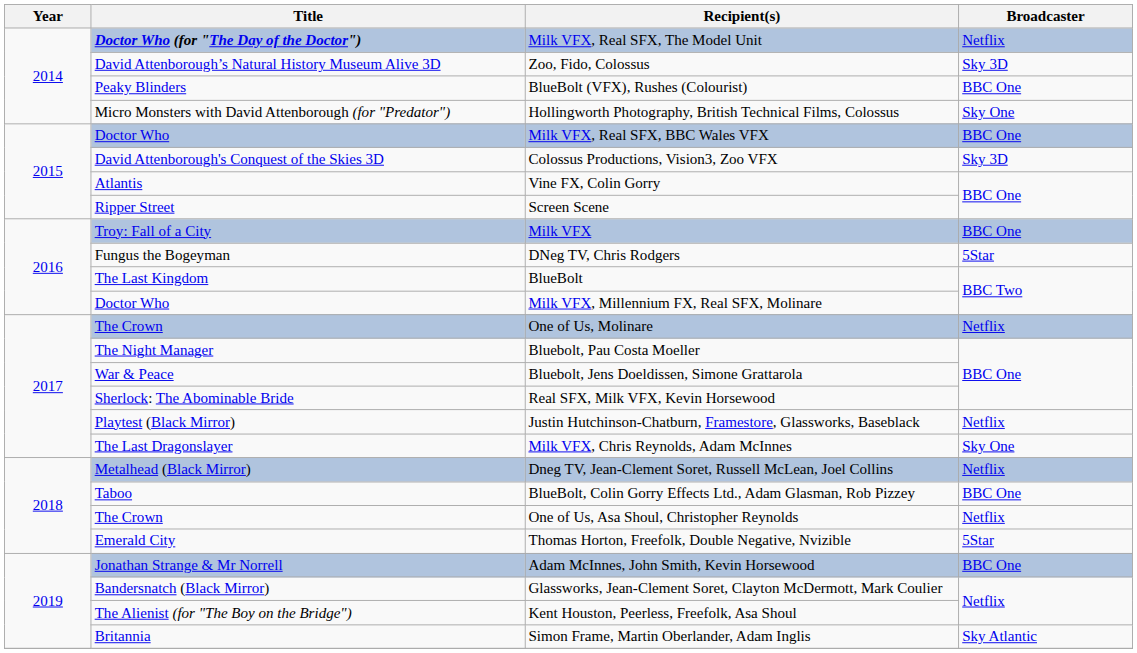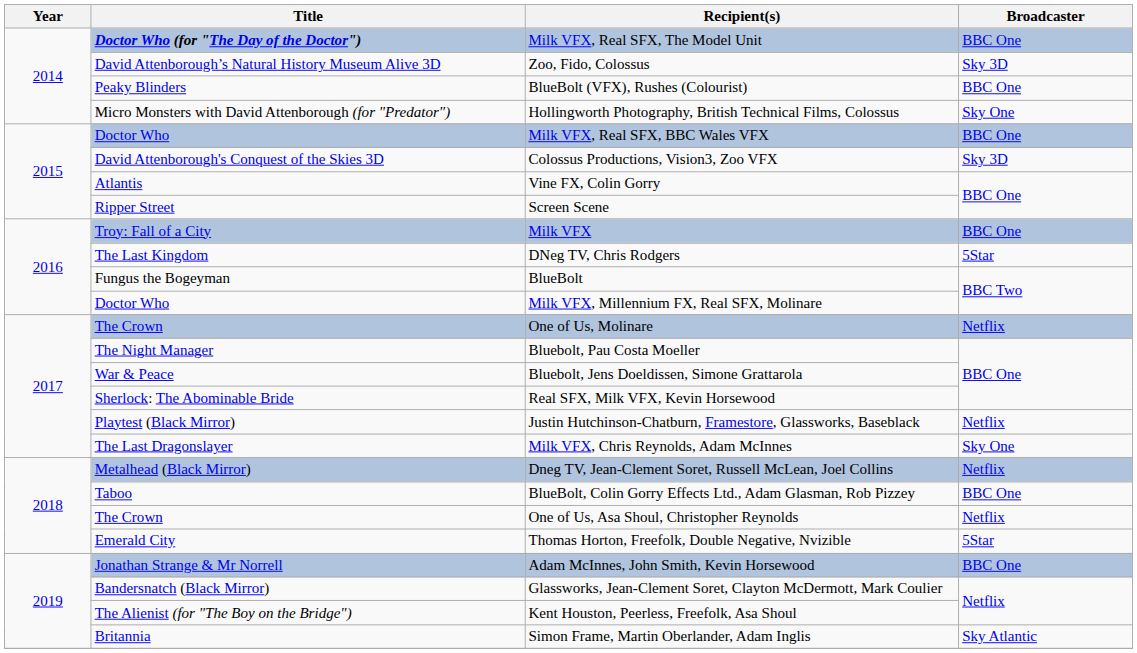 <table class="wikitable" width="95%">
 <tr>
 <th width=5%>Year</th>
 <th width=25%>Title</th>
 <th width=25%>Recipient(s)</th>
 <th width=10%>Broadcaster</th>
 </tr>
 <tr>
 <td rowspan="4" style="text-align:center;"><a href='#'>2014</a></td>
 <td style="background:#B0C4DE;"><strong><em><a href='#'>Doctor Who</a><em> (for "<a href='#'>The Day of the Doctor</a>")<strong></td>
 <td style="background:#B0C4DE;"></strong><a href='#'>Milk VFX</a>, Real SFX, The Model Unit<strong></td>
-<td style="background:#B0C4DE;"></strong><a href='#'>Netflix</a><strong></td>
+<td style="background:#B0C4DE;"></strong><a href='#'>BBC One</a><strong></td>
 </tr>
 <tr>
 <td></em><a href='#'>David Attenborough’s Natural History Museum Alive 3D</a><em></td>
 <td>Zoo, Fido, Colossus</td>
 <td><a href='#'>Sky 3D</a></td>
 </tr>
 <tr>
 <td></em><a href='#'>Peaky Blinders</a><em></td>
 <td>BlueBolt (VFX), Rushes (Colourist)</td>
 <td><a href='#'>BBC One</a></td>
 </tr>
 <tr>
 <td></em>Micro Monsters with David Attenborough<em> (for "Predator")</td>
 <td>Hollingworth Photography, British Technical Films, Colossus</td>
 <td><a href='#'>Sky One</a></td>
 </tr>
 <tr>
 <td rowspan="4" style="text-align:center;"><a href='#'>2015</a></td>
 <td style="background:#B0C4DE;"></em></strong><a href='#'>Doctor Who</a><strong><em></td>
 <td style="background:#B0C4DE;"></strong><a href='#'>Milk VFX</a>, Real SFX, BBC Wales VFX<strong></td>
 <td style="background:#B0C4DE;"></strong><a href='#'>BBC One</a><strong></td>
 </tr>
 <tr>
 <td></em><a href='#'>David Attenborough's Conquest of the Skies 3D</a><em></td>
 <td>Colossus Productions, Vision3, Zoo VFX</td>
 <td><a href='#'>Sky 3D</a></td>
 </tr>
 <tr>
 <td></em><a href='#'>Atlantis</a><em></td>
 <td>Vine FX, Colin Gorry</td>
 <td rowspan="2"><a href='#'>BBC One</a></td>
 </tr>
 <tr>
 <td></em><a href='#'>Ripper Street</a><em></td>
 <td>Screen Scene</td>
 </tr>
 <tr>
 <td rowspan="4" style="text-align:center;"><a href='#'>2016</a></td>
 <td style="background:#B0C4DE;"></em></strong><a href='#'>Troy: Fall of a City</a><strong><em></td>
 <td style="background:#B0C4DE;"></strong><a href='#'>Milk VFX</a><strong></td>
 <td style="background:#B0C4DE;"></strong><a href='#'>BBC One</a><strong></td>
 </tr>
 <tr>
-<td></em>Fungus the Bogeyman<em></td>
+<td></em><a href='#'>The Last Kingdom</a><em></td>
 <td>DNeg TV, Chris Rodgers</td>
 <td><a href='#'>5Star</a></td>
 </tr>
 <tr>
-<td></em><a href='#'>The Last Kingdom</a><em></td>
+<td></em>Fungus the Bogeyman<em></td>
 <td>BlueBolt</td>
 <td rowspan="2"><a href='#'>BBC Two</a></td>
 </tr>
 <tr>
 <td></em><a href='#'>Doctor Who</a><em></td>
 <td><a href='#'>Milk VFX</a>, Millennium FX, Real SFX, Molinare</td>
 </tr>
 <tr>
 <td rowspan="6" style="text-align:center;"><a href='#'>2017</a><br></td>
 <td style="background:#B0C4DE;"></em></strong><a href='#'>The Crown</a><strong><em></td>
 <td style="background:#B0C4DE;"></strong>One of Us, Molinare<strong></td>
 <td style="background:#B0C4DE;"></strong><a href='#'>Netflix</a><strong></td>
 </tr>
 <tr>
 <td></em><a href='#'>The Night Manager</a><em></td>
 <td>Bluebolt, Pau Costa Moeller</td>
 <td rowspan="3"><a href='#'>BBC One</a></td>
 </tr>
 <tr>
 <td></em><a href='#'>War & Peace</a><em></td>
 <td>Bluebolt, Jens Doeldissen, Simone Grattarola</td>
 </tr>
 <tr>
 <td></em><a href='#'>Sherlock</a>: <a href='#'>The Abominable Bride</a><em></td>
 <td>Real SFX, Milk VFX, Kevin Horsewood</td>
 </tr>
 <tr>
 <td></em><a href='#'>Playtest</a> (<a href='#'>Black Mirror</a>)<em></td>
 <td>Justin Hutchinson-Chatburn, <a href='#'>Framestore</a>, Glassworks, Baseblack</td>
 <td><a href='#'>Netflix</a></td>
 </tr>
 <tr>
 <td></em><a href='#'>The Last Dragonslayer</a><em></td>
 <td><a href='#'>Milk VFX</a>, Chris Reynolds, Adam McInnes</td>
 <td><a href='#'>Sky One</a></td>
 </tr>
 <tr>
 <td rowspan="4" style="text-align:center;"><a href='#'>2018</a><br></td>
 <td style="background:#B0C4DE;"></em></strong><a href='#'>Metalhead</a> (<a href='#'>Black Mirror</a>)<strong><em></td>
 <td style="background:#B0C4DE;"></strong>Dneg TV, Jean-Clement Soret, Russell McLean, Joel Collins<strong></td>
 <td style="background:#B0C4DE;"></strong><a href='#'>Netflix</a><strong></td>
 </tr>
 <tr>
 <td></em><a href='#'>Taboo</a><em></td>
 <td>BlueBolt, Colin Gorry Effects Ltd., Adam Glasman, Rob Pizzey</td>
 <td><a href='#'>BBC One</a></td>
 </tr>
 <tr>
 <td></em><a href='#'>The Crown</a><em></td>
 <td>One of Us, Asa Shoul, Christopher Reynolds</td>
 <td><a href='#'>Netflix</a></td>
 </tr>
 <tr>
 <td></em><a href='#'>Emerald City</a><em></td>
 <td>Thomas Horton, Freefolk, Double Negative, Nvizible</td>
 <td><a href='#'>5Star</a></td>
 </tr>
 <tr>
 <td rowspan="4" style="text-align:center;"><a href='#'>2019</a><br></td>
 <td style="background:#B0C4DE;"></em></strong><a href='#'>Jonathan Strange & Mr Norrell</a><strong><em></td>
 <td style="background:#B0C4DE;"></strong>Adam McInnes, John Smith, Kevin Horsewood<strong></td>
 <td style="background:#B0C4DE;"></strong><a href='#'>BBC One</a><strong></td>
 </tr>
 <tr>
 <td></em><a href='#'>Bandersnatch</a> (<a href='#'>Black Mirror</a>)<em></td>
 <td>Glassworks, Jean-Clement Soret, Clayton McDermott, Mark Coulier</td>
 <td rowspan="2"><a href='#'>Netflix</a></td>
 </tr>
 <tr>
 <td></em><a href='#'>The Alienist</a><em> (for "The Boy on the Bridge")</td>
 <td>Kent Houston, Peerless, Freefolk, Asa Shoul</td>
 </tr>
 <tr>
 <td></em><a href='#'>Britannia</a><em></td>
 <td>Simon Frame, Martin Oberlander, Adam Inglis</td>
 <td><a href='#'>Sky Atlantic</a></td>
 </tr>
 <tr>
 </tr>
 </table>
